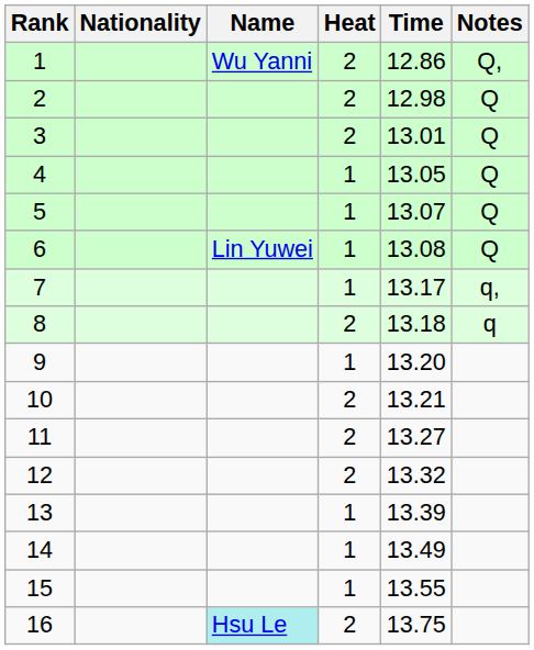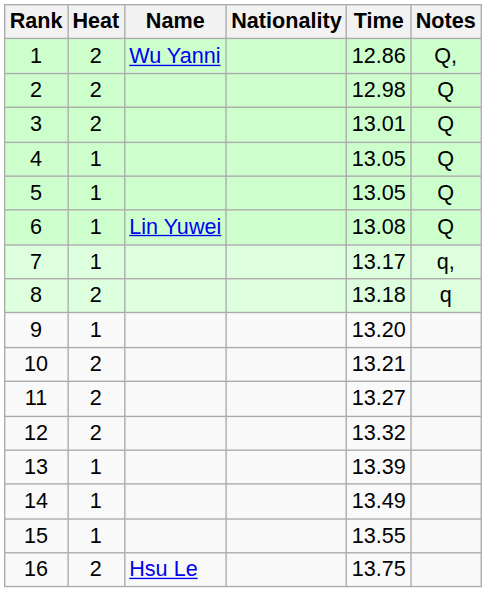 <table class="wikitable sortable" style="text-align:center">
 <tr>
 <th>Rank</th>
+<th>Heat</th>
+<th>Name</th>
 <th>Nationality</th>
-<th>Name</th>
-<th>Heat</th>
 <th>Time</th>
 <th>Notes</th>
 </tr>
 <tr bgcolor=ccffcc>
 <td>1</td>
+<td>2</td>
+<td align=left><a href='#'>Wu Yanni</a></td>
 <td align=left></td>
-<td align=left><a href='#'>Wu Yanni</a></td>
-<td>2</td>
 <td>12.86</td>
 <td>Q, </td>
 </tr>
 <tr bgcolor=ccffcc>
 <td>2</td>
+<td>2</td>
 <td align=left></td>
 <td align=left></td>
-<td>2</td>
 <td>12.98</td>
 <td>Q</td>
 </tr>
 <tr bgcolor=ccffcc>
 <td>3</td>
+<td>2</td>
 <td align=left></td>
 <td align=left></td>
-<td>2</td>
 <td>13.01</td>
 <td>Q</td>
 </tr>
 <tr bgcolor=ccffcc>
 <td>4</td>
+<td>1</td>
 <td align=left></td>
 <td align=left></td>
-<td>1</td>
 <td>13.05</td>
 <td>Q</td>
 </tr>
 <tr bgcolor=ccffcc>
 <td>5</td>
+<td>1</td>
 <td align=left></td>
 <td align=left></td>
-<td>1</td>
-<td>13.07</td>
+<td>13.05</td>
 <td>Q</td>
 </tr>
 <tr bgcolor=ccffcc>
 <td>6</td>
+<td>1</td>
+<td align=left><a href='#'>Lin Yuwei</a></td>
 <td align=left></td>
-<td align=left><a href='#'>Lin Yuwei</a></td>
-<td>1</td>
 <td>13.08</td>
 <td>Q</td>
 </tr>
 <tr bgcolor=ddffdd>
 <td>7</td>
+<td>1</td>
 <td align=left></td>
 <td align=left></td>
-<td>1</td>
 <td>13.17</td>
 <td>q, </td>
 </tr>
 <tr bgcolor=ddffdd>
 <td>8</td>
+<td>2</td>
 <td align=left></td>
 <td align=left></td>
-<td>2</td>
 <td>13.18</td>
 <td>q</td>
 </tr>
 <tr>
 <td>9</td>
+<td>1</td>
 <td align=left></td>
 <td align=left></td>
-<td>1</td>
 <td>13.20</td>
 <td></td>
 </tr>
 <tr>
 <td>10</td>
+<td>2</td>
 <td align=left></td>
 <td align=left></td>
-<td>2</td>
 <td>13.21</td>
 <td></td>
 </tr>
 <tr>
 <td>11</td>
+<td>2</td>
 <td align=left></td>
 <td align=left></td>
-<td>2</td>
 <td>13.27</td>
 <td></td>
 </tr>
 <tr>
 <td>12</td>
+<td>2</td>
 <td align=left></td>
 <td align=left></td>
-<td>2</td>
 <td>13.32</td>
 <td></td>
 </tr>
 <tr>
 <td>13</td>
+<td>1</td>
 <td align=left></td>
 <td align=left></td>
-<td>1</td>
 <td>13.39</td>
 <td></td>
 </tr>
 <tr>
 <td>14</td>
+<td>1</td>
 <td align=left></td>
 <td align=left></td>
-<td>1</td>
 <td>13.49</td>
 <td></td>
 </tr>
 <tr>
 <td>15</td>
+<td>1</td>
 <td align=left></td>
 <td align=left></td>
-<td>1</td>
 <td>13.55</td>
 <td></td>
 </tr>
 <tr>
 <td>16</td>
+<td>2</td>
+<td align=left><a href='#'>Hsu Le</a></td>
 <td align=left></td>
-<td align=left style="background: paleturquoise;"><a href='#'>Hsu Le</a></td>
-<td>2</td>
 <td>13.75</td>
 <td></td>
 </tr>
 </table>
